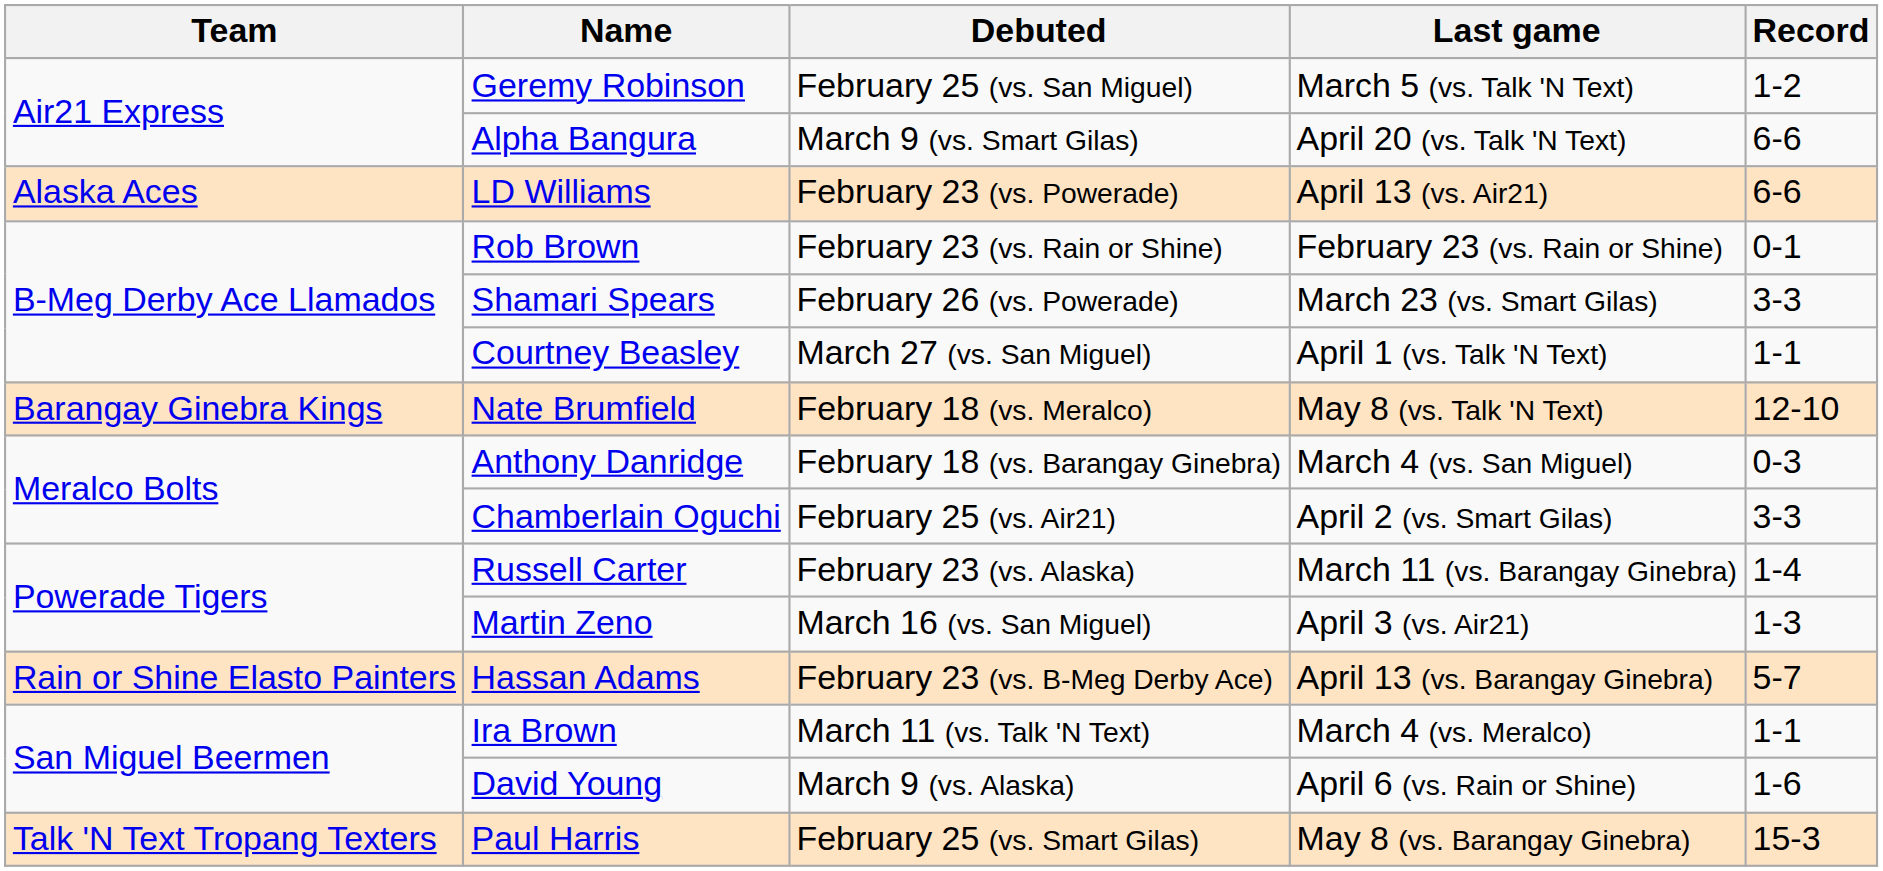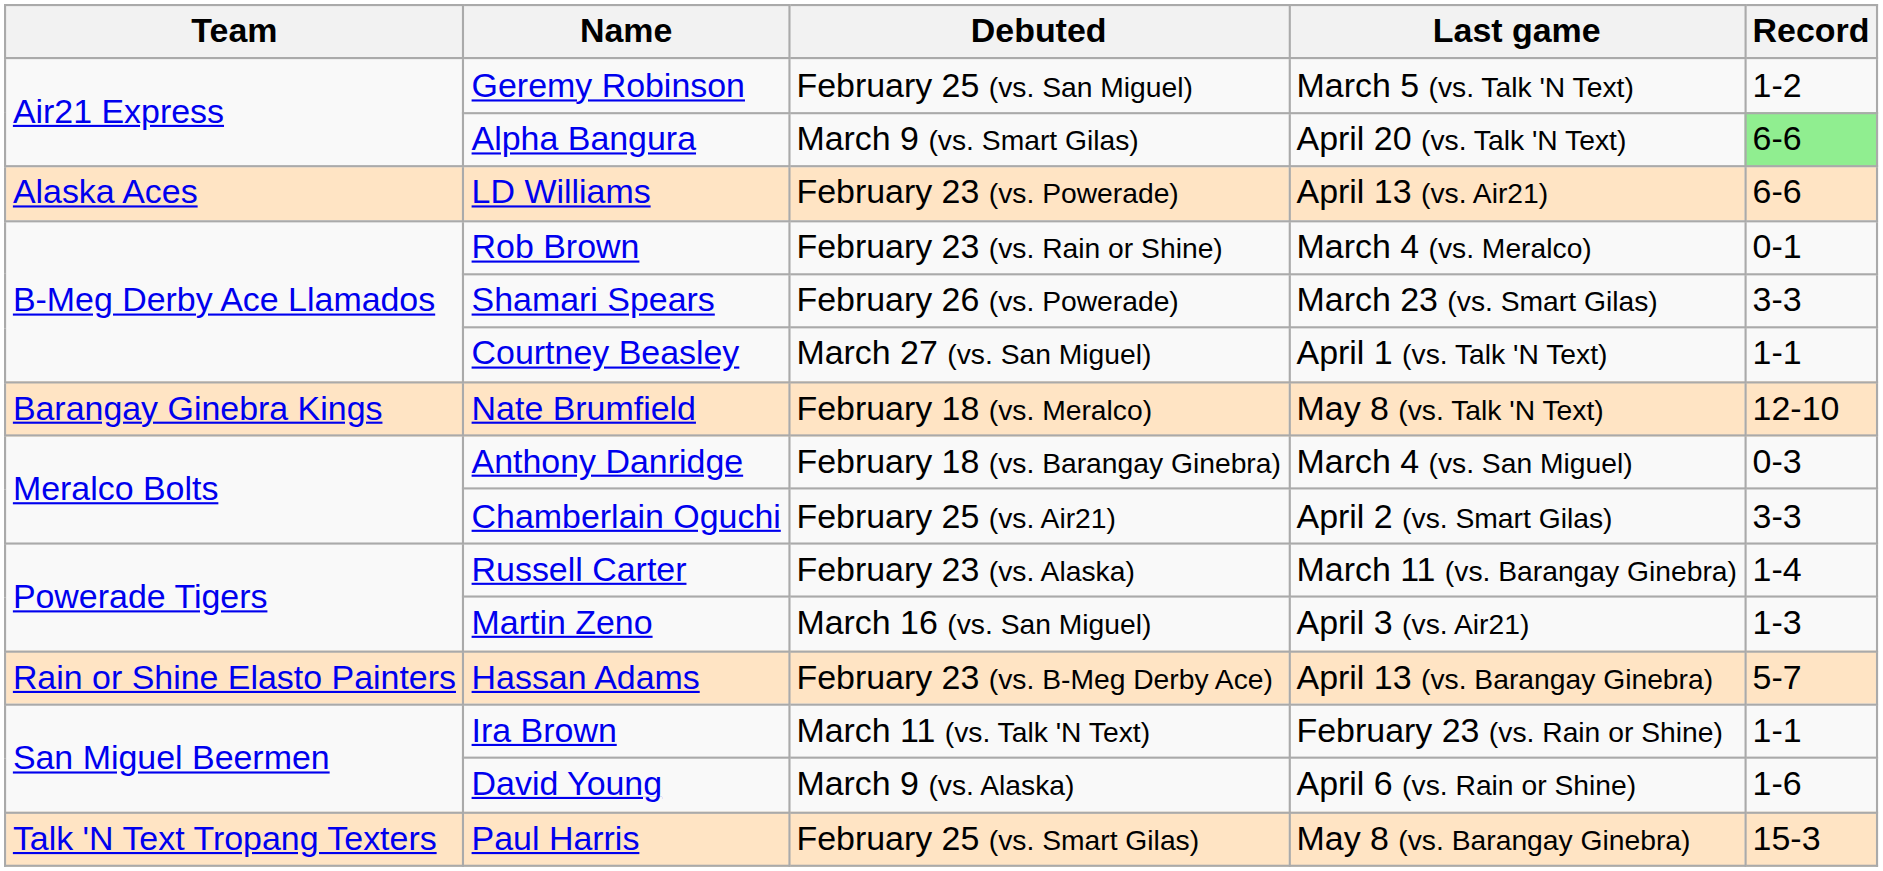 <table class="wikitable">
 <tr>
 <th>Team</th>
 <th>Name</th>
 <th>Debuted</th>
 <th>Last game</th>
 <th>Record</th>
 </tr>
 <tr>
 <td rowspan=2><a href='#'>Air21 Express</a></td>
 <td> <a href='#'>Geremy Robinson</a></td>
 <td>February 25 <small>(vs. San Miguel)</small></td>
 <td>March 5 <small>(vs. Talk 'N Text)</small></td>
 <td>1-2</td>
 </tr>
 <tr>
 <td> <a href='#'>Alpha Bangura</a></td>
 <td>March 9 <small>(vs. Smart Gilas)</small></td>
 <td>April 20 <small>(vs. Talk 'N Text)</small></td>
-<td>6-6</td>
+<td style="background: lightgreen;">6-6</td>
 </tr>
 <tr bgcolor=#FFE4C4>
 <td><a href='#'>Alaska Aces</a></td>
 <td> <a href='#'>LD Williams</a></td>
 <td>February 23 <small>(vs. Powerade)</small></td>
 <td>April 13 <small>(vs. Air21)</small></td>
 <td>6-6</td>
 </tr>
 <tr>
 <td rowspan=3><a href='#'>B-Meg Derby Ace Llamados</a></td>
 <td> <a href='#'>Rob Brown</a></td>
 <td>February 23 <small>(vs. Rain or Shine)</small></td>
-<td>February 23 <small>(vs. Rain or Shine)</small></td>
+<td>March 4 <small>(vs. Meralco)</small></td>
 <td>0-1</td>
 </tr>
 <tr>
 <td> <a href='#'>Shamari Spears</a></td>
 <td>February 26 <small>(vs. Powerade)</small></td>
 <td>March 23 <small>(vs. Smart Gilas)</small></td>
 <td>3-3</td>
 </tr>
 <tr>
 <td> <a href='#'>Courtney Beasley</a></td>
 <td>March 27 <small>(vs. San Miguel)</small></td>
 <td>April 1 <small>(vs. Talk 'N Text)</small></td>
 <td>1-1</td>
 </tr>
 <tr bgcolor=#FFE4C4>
 <td><a href='#'>Barangay Ginebra Kings</a></td>
 <td> <a href='#'>Nate Brumfield</a></td>
 <td>February 18 <small>(vs. Meralco)</small></td>
 <td>May 8 <small>(vs. Talk 'N Text)</small></td>
 <td>12-10</td>
 </tr>
 <tr>
 <td rowspan=2><a href='#'>Meralco Bolts</a></td>
 <td> <a href='#'>Anthony Danridge</a></td>
 <td>February 18 <small>(vs. Barangay Ginebra)</small></td>
 <td>March 4 <small>(vs. San Miguel)</small></td>
 <td>0-3</td>
 </tr>
 <tr>
 <td> <a href='#'>Chamberlain Oguchi</a></td>
 <td>February 25 <small>(vs. Air21)</small></td>
 <td>April 2 <small>(vs. Smart Gilas)</small></td>
 <td>3-3</td>
 </tr>
 <tr>
 <td rowspan=2><a href='#'>Powerade Tigers</a></td>
 <td> <a href='#'>Russell Carter</a></td>
 <td>February 23 <small>(vs. Alaska)</small></td>
 <td>March 11 <small>(vs. Barangay Ginebra)</small></td>
 <td>1-4</td>
 </tr>
 <tr>
 <td> <a href='#'>Martin Zeno</a></td>
 <td>March 16 <small>(vs. San Miguel)</small></td>
 <td>April 3 <small>(vs. Air21)</small></td>
 <td>1-3</td>
 </tr>
 <tr bgcolor=#FFE4C4>
 <td><a href='#'>Rain or Shine Elasto Painters</a></td>
 <td> <a href='#'>Hassan Adams</a></td>
 <td>February 23 <small>(vs. B-Meg Derby Ace)</small></td>
 <td>April 13 <small>(vs. Barangay Ginebra)</small></td>
 <td>5-7</td>
 </tr>
 <tr>
 <td rowspan=2><a href='#'>San Miguel Beermen</a></td>
 <td> <a href='#'>Ira Brown</a></td>
 <td>March 11 <small>(vs. Talk 'N Text)</small></td>
-<td>March 4 <small>(vs. Meralco)</small></td>
+<td>February 23 <small>(vs. Rain or Shine)</small></td>
 <td>1-1</td>
 </tr>
 <tr>
 <td> <a href='#'>David Young</a></td>
 <td>March 9 <small>(vs. Alaska)</small></td>
 <td>April 6 <small>(vs. Rain or Shine)</small></td>
 <td>1-6</td>
 </tr>
 <tr bgcolor=#FFE4C4>
 <td><a href='#'>Talk 'N Text Tropang Texters</a></td>
 <td> <a href='#'>Paul Harris</a></td>
 <td>February 25 <small>(vs. Smart Gilas)</small></td>
 <td>May 8 <small> (vs. Barangay Ginebra)</small></td>
 <td>15-3</td>
 </tr>
 </table>
